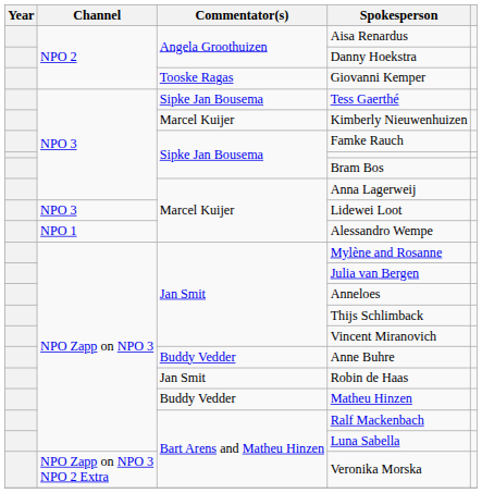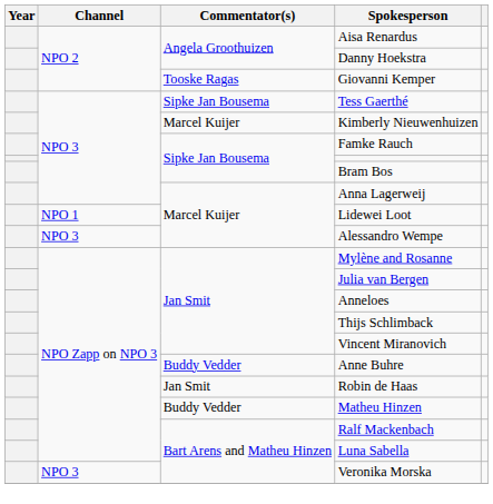 <table class="wikitable sortable plainrowheaders">
 <tr>
 <th scope="col">Year</th>
 <th scope="col">Channel</th>
 <th scope="col">Commentator(s)</th>
 <th scope="col">Spokesperson</th>
 <th scope="col" class="unsortable"></th>
 </tr>
 <tr>
 <th scope="row"></th>
 <td rowspan="3"><a href='#'>NPO 2</a></td>
 <td rowspan=2><a href='#'>Angela Groothuizen</a></td>
 <td>Aisa Renardus</td>
 <td></td>
 </tr>
 <tr>
 <th scope="row"></th>
 <td>Danny Hoekstra</td>
 <td></td>
 </tr>
 <tr>
 <th scope="row"></th>
 <td><a href='#'>Tooske Ragas</a></td>
 <td>Giovanni Kemper</td>
 <td align="center"></td>
 </tr>
 <tr>
 <th scope="row"></th>
 <td rowspan="6"><a href='#'>NPO 3</a></td>
 <td><a href='#'>Sipke Jan Bousema</a></td>
 <td><a href='#'>Tess Gaerthé</a></td>
 <td align="center"></td>
 </tr>
 <tr>
 <th scope="row"></th>
 <td>Marcel Kuijer</td>
 <td>Kimberly Nieuwenhuizen</td>
 <td></td>
 </tr>
 <tr>
 <th scope="row"></th>
 <td rowspan="3"><a href='#'>Sipke Jan Bousema</a></td>
 <td>Famke Rauch</td>
 <td></td>
 </tr>
 <tr>
 <th scope="row"></th>
 <td></td>
 <td></td>
 </tr>
 <tr>
 <th scope="row"></th>
 <td>Bram Bos</td>
 <td></td>
 </tr>
 <tr>
 <th scope="row"></th>
 <td rowspan="3">Marcel Kuijer</td>
 <td>Anna Lagerweij</td>
 <td></td>
 </tr>
 <tr>
 <th scope="row"></th>
-<td><a href='#'>NPO 3</a></td>
+<td><a href='#'>NPO 1</a></td>
 <td>Lidewei Loot</td>
 <td></td>
 </tr>
 <tr>
 <th scope="row"></th>
-<td><a href='#'>NPO 1</a></td>
+<td><a href='#'>NPO 3</a></td>
 <td>Alessandro Wempe</td>
 <td align="center"></td>
 </tr>
 <tr>
 <th scope="row"></th>
 <td rowspan="10"><a href='#'>NPO Zapp</a> on <a href='#'>NPO 3</a></td>
 <td rowspan="5"><a href='#'>Jan Smit</a></td>
 <td><a href='#'>Mylène and Rosanne</a></td>
 <td align="center"></td>
 </tr>
 <tr>
 <th scope="row"></th>
 <td><a href='#'>Julia van Bergen</a></td>
 <td align="center"></td>
 </tr>
 <tr>
 <th scope="row"></th>
 <td>Anneloes</td>
 <td align="center"></td>
 </tr>
 <tr>
 <th scope="row"></th>
 <td>Thijs Schlimback</td>
 <td align="center"></td>
 </tr>
 <tr>
 <th scope="row"></th>
 <td>Vincent Miranovich</td>
 <td align="center"></td>
 </tr>
 <tr>
 <th scope="row"></th>
 <td><a href='#'>Buddy Vedder</a></td>
 <td>Anne Buhre</td>
 <td align="center"></td>
 </tr>
 <tr>
 <th scope="row"></th>
 <td>Jan Smit</td>
 <td>Robin de Haas</td>
 <td align="center"></td>
 </tr>
 <tr>
 <th scope="row"></th>
 <td>Buddy Vedder</td>
 <td><a href='#'>Matheu Hinzen</a></td>
 <td align="center"></td>
 </tr>
 <tr>
 <th scope="row"></th>
 <td rowspan="3"><a href='#'>Bart Arens</a> and <a href='#'>Matheu Hinzen</a></td>
 <td><a href='#'>Ralf Mackenbach</a></td>
 <td align="center"></td>
 </tr>
 <tr>
 <th scope="row"></th>
 <td><a href='#'>Luna Sabella</a></td>
 <td align="center"></td>
 </tr>
 <tr>
 <th scope="row"></th>
-<td><a href='#'>NPO Zapp</a> on <a href='#'>NPO 3</a><br><a href='#'>NPO 2 Extra</a></td>
+<td><a href='#'>NPO 3</a></td>
 <td>Veronika Morska</td>
 <td align="center"></td>
 </tr>
 <tr>
 </tr>
 </table>
